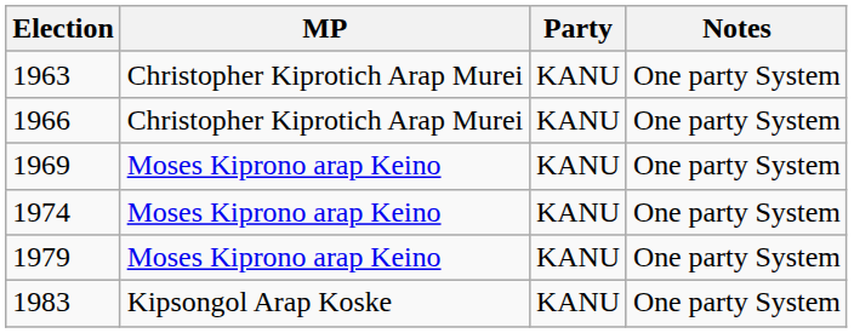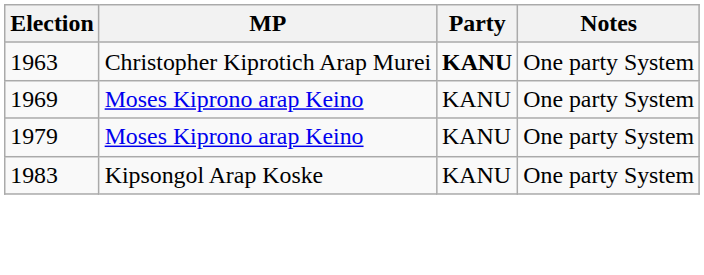 <table class="wikitable">
 <tr>
 <th>Election</th>
 <th>MP</th>
 <th>Party</th>
 <th>Notes</th>
 </tr>
 <tr>
 <td>1963</td>
 <td>Christopher Kiprotich Arap Murei</td>
-<td>KANU</td>
-<td>One party System</td>
-</tr>
-<tr>
-<td>1966</td>
-<td>Christopher Kiprotich Arap Murei</td>
-<td>KANU</td>
+<td><strong>KANU</strong></td>
 <td>One party System</td>
 </tr>
 <tr>
 <td>1969</td>
-<td><a href='#'>Moses Kiprono arap Keino</a></td>
-<td>KANU</td>
-<td>One party System</td>
-</tr>
-<tr>
-<td>1974</td>
 <td><a href='#'>Moses Kiprono arap Keino</a></td>
 <td>KANU</td>
 <td>One party System</td>
 </tr>
 <tr>
 <td>1979</td>
 <td><a href='#'>Moses Kiprono arap Keino</a></td>
 <td>KANU</td>
 <td>One party System</td>
 </tr>
 <tr>
 <td>1983</td>
 <td>Kipsongol Arap Koske</td>
 <td>KANU</td>
 <td>One party System</td>
 </tr>
 </table>
